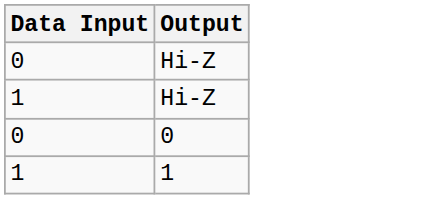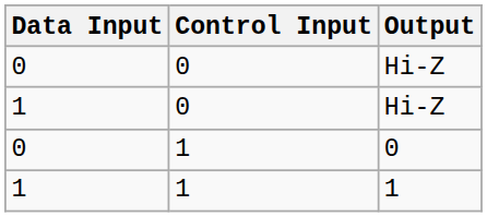 <table class="wikitable">
 <tr>
 <th>Data Input</th>
+<th>Control Input</th>
 <th>Output</th>
 </tr>
 <tr>
+<td>0</td>
 <td>0</td>
 <td>Hi-Z</td>
 </tr>
 <tr>
 <td>1</td>
+<td>0</td>
 <td>Hi-Z</td>
 </tr>
 <tr>
 <td>0</td>
+<td>1</td>
 <td>0</td>
 </tr>
 <tr>
 <td>1</td>
 <td>1</td>
+<td>1</td>
 </tr>
 </table>
